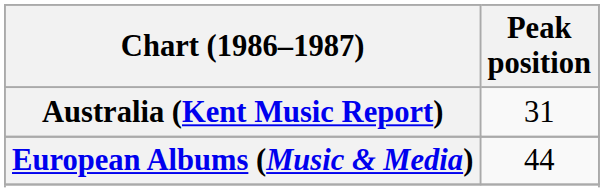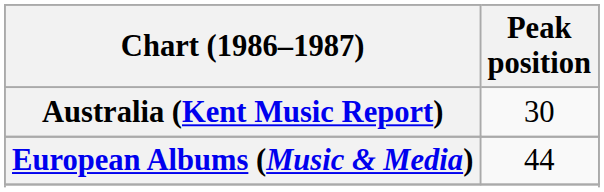 <table class="wikitable sortable plainrowheaders" style="text-align:center">
 <tr>
 <th scope="col">Chart (1986–1987)</th>
 <th scope="col">Peak<br>position</th>
 </tr>
 <tr>
 <th scope="row">Australia (<a href='#'>Kent Music Report</a>)</th>
-<td>31</td>
+<td>30</td>
 </tr>
 <tr>
 </tr>
 <tr>
 </tr>
 <tr>
 <th scope="row"><a href='#'>European Albums</a> (<em><a href='#'>Music & Media</a></em>)</th>
 <td>44</td>
 </tr>
 <tr>
 </tr>
 <tr>
 </tr>
 <tr>
 </tr>
 <tr>
 </tr>
 <tr>
 </tr>
 <tr>
 </tr>
 </table>
